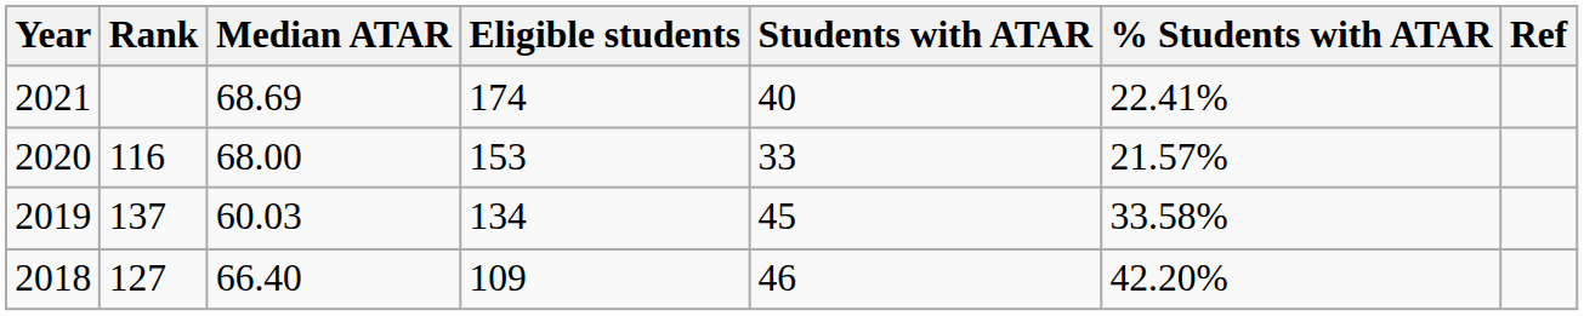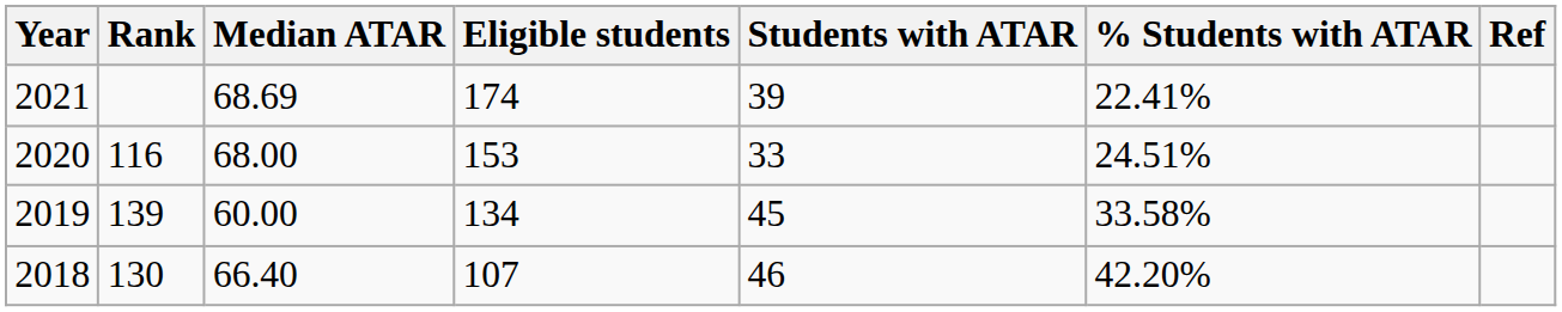 <table class="wikitable sortable">
 <tr>
 <th>Year</th>
 <th>Rank</th>
 <th>Median ATAR</th>
 <th>Eligible students</th>
 <th>Students with ATAR</th>
 <th>% Students with ATAR</th>
 <th>Ref</th>
 </tr>
 <tr>
 <td>2021</td>
 <td></td>
 <td>68.69</td>
 <td>174</td>
-<td>40</td>
+<td>39</td>
 <td>22.41%</td>
 <td></td>
 </tr>
 <tr>
 <td>2020</td>
 <td>116</td>
 <td>68.00</td>
 <td>153</td>
 <td>33</td>
-<td>21.57%</td>
+<td>24.51%</td>
 <td></td>
 </tr>
 <tr>
 <td>2019</td>
-<td>137</td>
-<td>60.03</td>
+<td>139</td>
+<td>60.00</td>
 <td>134</td>
 <td>45</td>
 <td>33.58%</td>
 <td></td>
 </tr>
 <tr>
 <td>2018</td>
-<td>127</td>
+<td>130</td>
 <td>66.40</td>
-<td>109</td>
+<td>107</td>
 <td>46</td>
 <td>42.20%</td>
 <td></td>
 </tr>
 </table>
